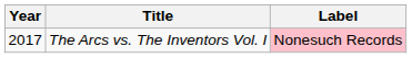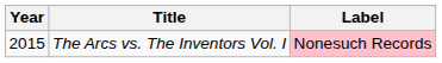 <table class="wikitable">
 <tr>
 <th>Year</th>
 <th>Title</th>
 <th>Label</th>
 </tr>
 <tr>
-<td>2017</td>
+<td>2015</td>
 <td><em>The Arcs vs. The Inventors Vol. I</em></td>
 <td style="background: pink;">Nonesuch Records</td>
 </tr>
 </table>
